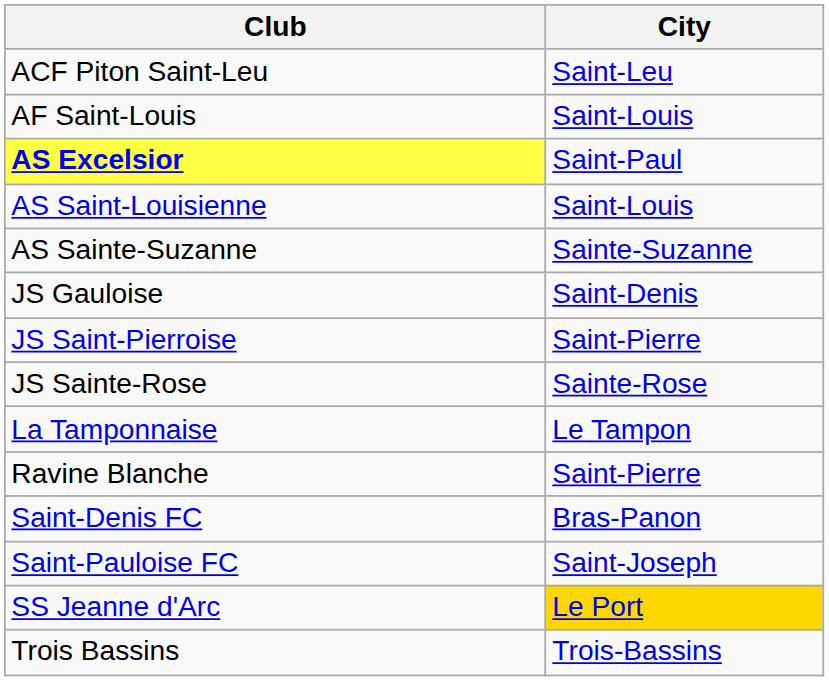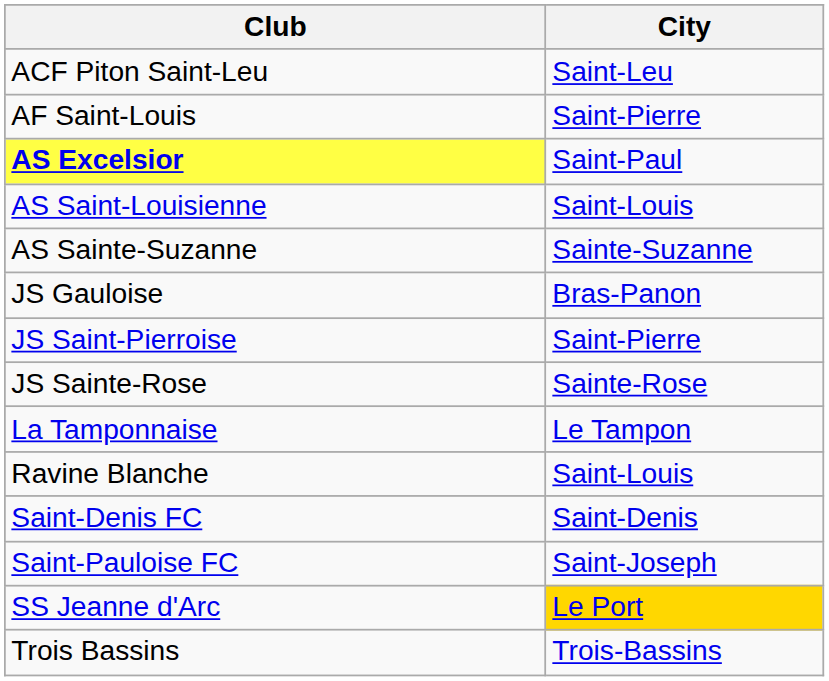 <table class="wikitable sortable">
 <tr>
 <th width="300px">Club</th>
 <th width="150px">City</th>
 </tr>
 <tr>
 <td>ACF Piton Saint-Leu</td>
 <td><a href='#'>Saint-Leu</a></td>
 </tr>
 <tr>
 <td>AF Saint-Louis</td>
-<td><a href='#'>Saint-Louis</a></td>
+<td><a href='#'>Saint-Pierre</a></td>
 </tr>
 <tr>
 <td bgcolor=#ffff44><strong><a href='#'>AS Excelsior</a></strong></td>
 <td><a href='#'>Saint-Paul</a></td>
 </tr>
 <tr>
 <td><a href='#'>AS Saint-Louisienne</a></td>
 <td><a href='#'>Saint-Louis</a></td>
 </tr>
 <tr>
 <td>AS Sainte-Suzanne</td>
 <td><a href='#'>Sainte-Suzanne</a></td>
 </tr>
 <tr>
 <td>JS Gauloise</td>
-<td><a href='#'>Saint-Denis</a></td>
+<td><a href='#'>Bras-Panon</a></td>
 </tr>
 <tr>
 <td><a href='#'>JS Saint-Pierroise</a></td>
 <td><a href='#'>Saint-Pierre</a></td>
 </tr>
 <tr>
 <td>JS Sainte-Rose</td>
 <td><a href='#'>Sainte-Rose</a></td>
 </tr>
 <tr>
 <td><a href='#'>La Tamponnaise</a></td>
 <td><a href='#'>Le Tampon</a></td>
 </tr>
 <tr>
 <td>Ravine Blanche</td>
-<td><a href='#'>Saint-Pierre</a></td>
+<td><a href='#'>Saint-Louis</a></td>
 </tr>
 <tr>
 <td><a href='#'>Saint-Denis FC</a></td>
-<td><a href='#'>Bras-Panon</a></td>
+<td><a href='#'>Saint-Denis</a></td>
 </tr>
 <tr>
 <td><a href='#'>Saint-Pauloise FC</a></td>
 <td><a href='#'>Saint-Joseph</a></td>
 </tr>
 <tr>
 <td><a href='#'>SS Jeanne d'Arc</a></td>
 <td style="background: gold;"><a href='#'>Le Port</a></td>
 </tr>
 <tr>
 <td>Trois Bassins</td>
 <td><a href='#'>Trois-Bassins</a></td>
 </tr>
 </table>
